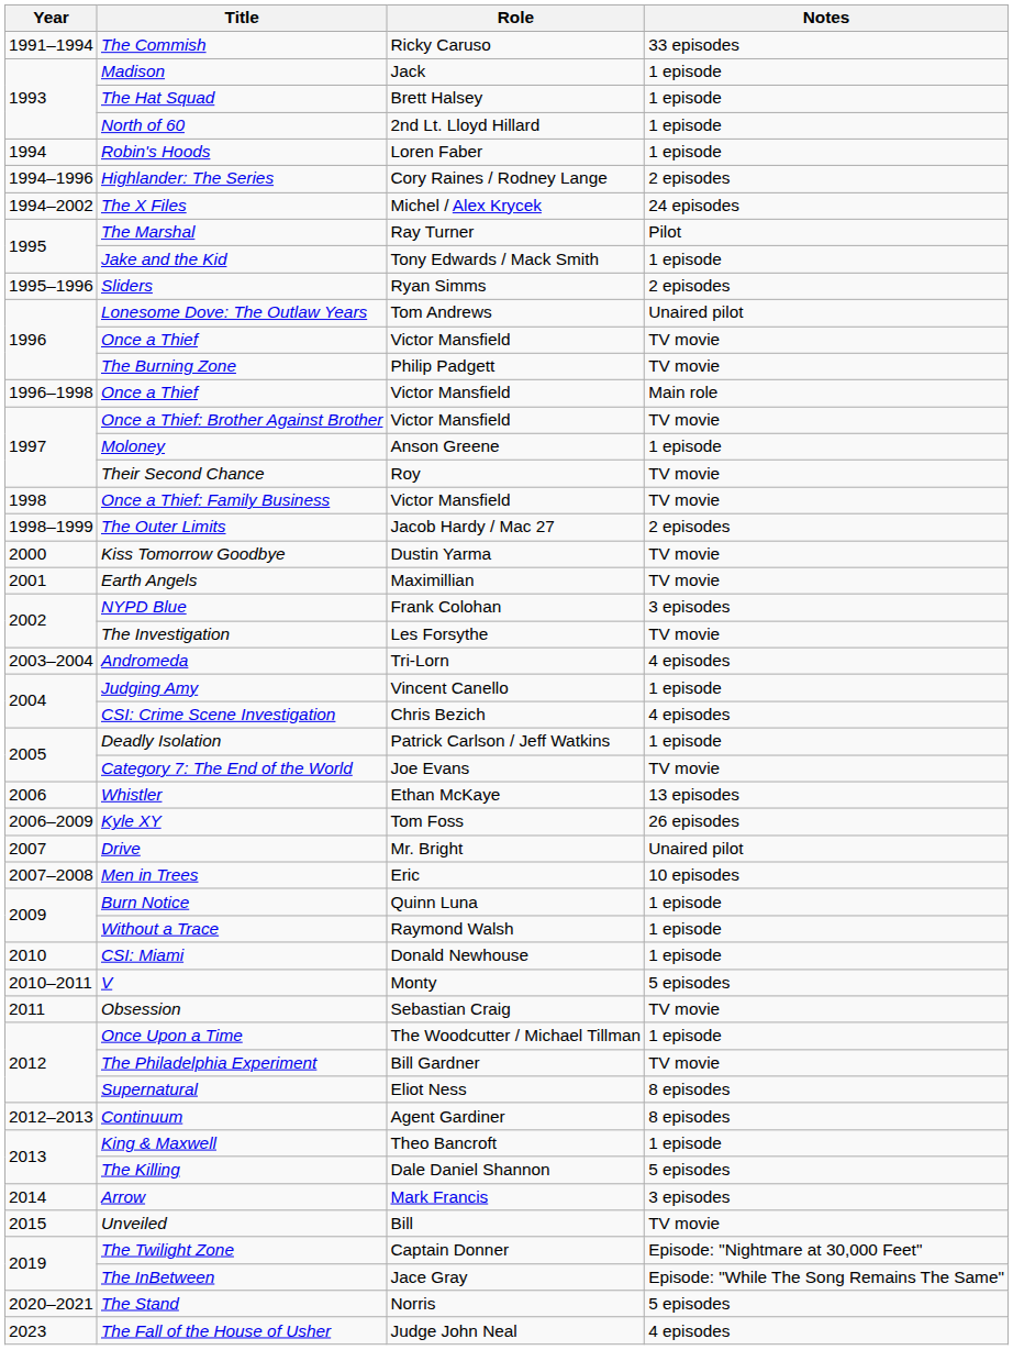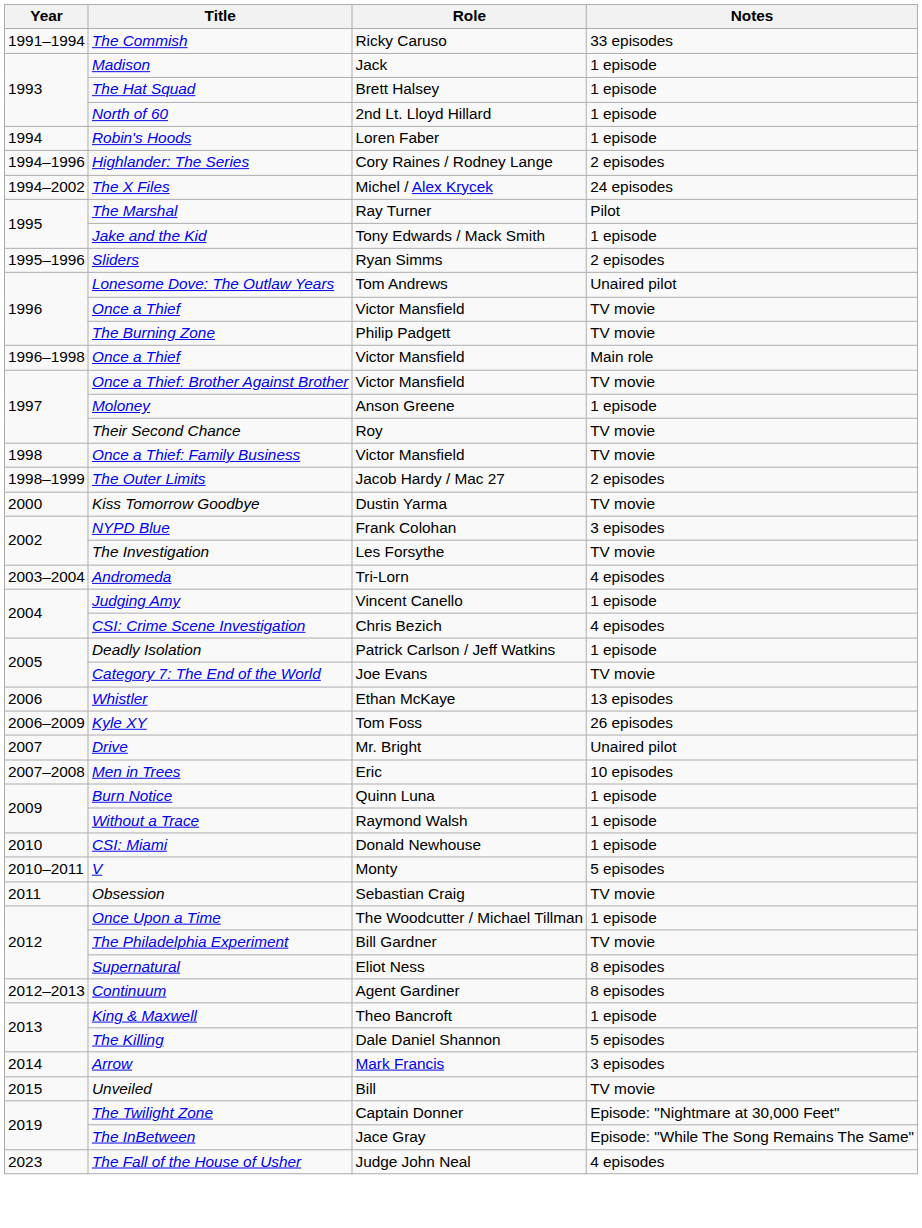 <table class="wikitable sortable">
 <tr>
 <th>Year</th>
 <th>Title</th>
 <th>Role</th>
 <th class="unsortable">Notes</th>
 </tr>
 <tr>
 <td>1991–1994</td>
 <td data-sort-value="Commish, The"><em><a href='#'>The Commish</a></em></td>
 <td>Ricky Caruso</td>
 <td>33 episodes</td>
 </tr>
 <tr>
 <td rowspan="3">1993</td>
 <td><em><a href='#'>Madison</a></em></td>
 <td>Jack</td>
 <td>1 episode</td>
 </tr>
 <tr>
 <td data-sort-value="Hat Squad, The"><em><a href='#'>The Hat Squad</a></em></td>
 <td>Brett Halsey</td>
 <td>1 episode</td>
 </tr>
 <tr>
 <td><em><a href='#'>North of 60</a></em></td>
 <td>2nd Lt. Lloyd Hillard</td>
 <td>1 episode</td>
 </tr>
 <tr>
 <td>1994</td>
 <td><em><a href='#'>Robin's Hoods</a></em></td>
 <td>Loren Faber</td>
 <td>1 episode</td>
 </tr>
 <tr>
 <td>1994–1996</td>
 <td><em><a href='#'>Highlander: The Series</a></em></td>
 <td>Cory Raines / Rodney Lange</td>
 <td>2 episodes</td>
 </tr>
 <tr>
 <td>1994–2002</td>
 <td data-sort-value="X Files, The"><em><a href='#'>The X Files</a></em></td>
 <td>Michel / <a href='#'>Alex Krycek</a></td>
 <td>24 episodes</td>
 </tr>
 <tr>
 <td rowspan="2">1995</td>
 <td data-sort-value="Marshal, The"><em><a href='#'>The Marshal</a></em></td>
 <td>Ray Turner</td>
 <td>Pilot</td>
 </tr>
 <tr>
 <td><em><a href='#'>Jake and the Kid</a></em></td>
 <td>Tony Edwards / Mack Smith</td>
 <td>1 episode</td>
 </tr>
 <tr>
 <td>1995–1996</td>
 <td><em><a href='#'>Sliders</a></em></td>
 <td>Ryan Simms</td>
 <td>2 episodes</td>
 </tr>
 <tr>
 <td rowspan="3">1996</td>
 <td><em><a href='#'>Lonesome Dove: The Outlaw Years</a></em></td>
 <td>Tom Andrews</td>
 <td>Unaired pilot</td>
 </tr>
 <tr>
 <td><em><a href='#'>Once a Thief</a></em></td>
 <td>Victor Mansfield</td>
 <td>TV movie</td>
 </tr>
 <tr>
 <td data-sort-value="Burning Zone, The"><em><a href='#'>The Burning Zone</a></em></td>
 <td>Philip Padgett</td>
 <td>TV movie</td>
 </tr>
 <tr>
 <td>1996–1998</td>
 <td><em><a href='#'>Once a Thief</a></em></td>
 <td>Victor Mansfield</td>
 <td>Main role</td>
 </tr>
 <tr>
 <td rowspan="3">1997</td>
 <td><em><a href='#'>Once a Thief: Brother Against Brother</a></em></td>
 <td>Victor Mansfield</td>
 <td>TV movie</td>
 </tr>
 <tr>
 <td><em><a href='#'>Moloney</a></em></td>
 <td>Anson Greene</td>
 <td>1 episode</td>
 </tr>
 <tr>
 <td><em>Their Second Chance</em></td>
 <td>Roy</td>
 <td>TV movie</td>
 </tr>
 <tr>
 <td>1998</td>
 <td><em><a href='#'>Once a Thief: Family Business</a></em></td>
 <td>Victor Mansfield</td>
 <td>TV movie</td>
 </tr>
 <tr>
 <td>1998–1999</td>
 <td data-sort-value="Outer Limits, The"><em><a href='#'>The Outer Limits</a></em></td>
 <td>Jacob Hardy / Mac 27</td>
 <td>2 episodes</td>
 </tr>
 <tr>
 <td>2000</td>
 <td><em>Kiss Tomorrow Goodbye</em></td>
 <td>Dustin Yarma</td>
-<td>TV movie</td>
-</tr>
-<tr>
-<td>2001</td>
-<td><em>Earth Angels</em></td>
-<td>Maximillian</td>
 <td>TV movie</td>
 </tr>
 <tr>
 <td rowspan="2">2002</td>
 <td><em><a href='#'>NYPD Blue</a></em></td>
 <td>Frank Colohan</td>
 <td>3 episodes</td>
 </tr>
 <tr>
 <td data-sort-value="Investigation, The"><em>The Investigation</em></td>
 <td>Les Forsythe</td>
 <td>TV movie</td>
 </tr>
 <tr>
 <td>2003–2004</td>
 <td><em><a href='#'>Andromeda</a></em></td>
 <td>Tri-Lorn</td>
 <td>4 episodes</td>
 </tr>
 <tr>
 <td rowspan="2">2004</td>
 <td><em><a href='#'>Judging Amy</a></em></td>
 <td>Vincent Canello</td>
 <td>1 episode</td>
 </tr>
 <tr>
 <td><em><a href='#'>CSI: Crime Scene Investigation</a></em></td>
 <td>Chris Bezich</td>
 <td>4 episodes</td>
 </tr>
 <tr>
 <td rowspan="2">2005</td>
 <td><em>Deadly Isolation</em></td>
 <td>Patrick Carlson / Jeff Watkins</td>
 <td>1 episode</td>
 </tr>
 <tr>
 <td><em><a href='#'>Category 7: The End of the World</a></em></td>
 <td>Joe Evans</td>
 <td>TV movie</td>
 </tr>
 <tr>
 <td>2006</td>
 <td><em><a href='#'>Whistler</a></em></td>
 <td>Ethan McKaye</td>
 <td>13 episodes</td>
 </tr>
 <tr>
 <td>2006–2009</td>
 <td><em><a href='#'>Kyle XY</a></em></td>
 <td>Tom Foss</td>
 <td>26 episodes</td>
 </tr>
 <tr>
 <td>2007</td>
 <td><em><a href='#'>Drive</a></em></td>
 <td>Mr. Bright</td>
 <td>Unaired pilot</td>
 </tr>
 <tr>
 <td>2007–2008</td>
 <td><em><a href='#'>Men in Trees</a></em></td>
 <td>Eric</td>
 <td>10 episodes</td>
 </tr>
 <tr>
 <td rowspan="2">2009</td>
 <td><em><a href='#'>Burn Notice</a></em></td>
 <td>Quinn Luna</td>
 <td>1 episode</td>
 </tr>
 <tr>
 <td><em><a href='#'>Without a Trace</a></em></td>
 <td>Raymond Walsh</td>
 <td>1 episode</td>
 </tr>
 <tr>
 <td>2010</td>
 <td><em><a href='#'>CSI: Miami</a></em></td>
 <td>Donald Newhouse</td>
 <td>1 episode</td>
 </tr>
 <tr>
 <td>2010–2011</td>
 <td><em><a href='#'>V</a></em></td>
 <td>Monty</td>
 <td>5 episodes</td>
 </tr>
 <tr>
 <td>2011</td>
 <td><em>Obsession</em></td>
 <td>Sebastian Craig</td>
 <td>TV movie</td>
 </tr>
 <tr>
 <td rowspan="3">2012</td>
 <td><em><a href='#'>Once Upon a Time</a></em></td>
 <td>The Woodcutter / Michael Tillman</td>
 <td>1 episode</td>
 </tr>
 <tr>
 <td data-sort-value="Philadelphia Experiment, The"><em><a href='#'>The Philadelphia Experiment</a></em></td>
 <td>Bill Gardner</td>
 <td>TV movie</td>
 </tr>
 <tr>
 <td><em><a href='#'>Supernatural</a></em></td>
 <td>Eliot Ness</td>
 <td>8 episodes</td>
 </tr>
 <tr>
 <td>2012–2013</td>
 <td><em><a href='#'>Continuum</a></em></td>
 <td>Agent Gardiner</td>
 <td>8 episodes</td>
 </tr>
 <tr>
 <td rowspan="2">2013</td>
 <td><em><a href='#'>King & Maxwell</a></em></td>
 <td>Theo Bancroft</td>
 <td>1 episode</td>
 </tr>
 <tr>
 <td data-sort-value="Killing, The"><em><a href='#'>The Killing</a></em></td>
 <td>Dale Daniel Shannon</td>
 <td>5 episodes</td>
 </tr>
 <tr>
 <td>2014</td>
 <td><em><a href='#'>Arrow</a></em></td>
 <td><a href='#'>Mark Francis</a></td>
 <td>3 episodes</td>
 </tr>
 <tr>
 <td>2015</td>
 <td><em>Unveiled</em></td>
 <td>Bill</td>
 <td>TV movie</td>
 </tr>
 <tr>
 <td rowspan="2">2019</td>
 <td data-sort-value="Twilight Zone, The"><em><a href='#'>The Twilight Zone</a></em></td>
 <td>Captain Donner</td>
 <td>Episode: "Nightmare at 30,000 Feet"</td>
 </tr>
 <tr>
 <td data-sort-value="InBetween, The"><em><a href='#'>The InBetween</a></em></td>
 <td>Jace Gray</td>
 <td>Episode: "While The Song Remains The Same"</td>
 </tr>
 <tr>
-<td>2020–2021</td>
-<td data-sort-value="Stand, The"><em><a href='#'>The Stand</a></em></td>
-<td>Norris</td>
-<td>5 episodes</td>
-</tr>
-<tr>
 <td>2023</td>
 <td data-sort-value="Fall of the House of Usher, The"><em><a href='#'>The Fall of the House of Usher</a></em></td>
 <td>Judge John Neal</td>
 <td>4 episodes</td>
 </tr>
 </table>
